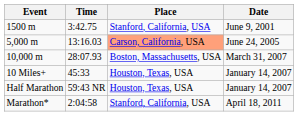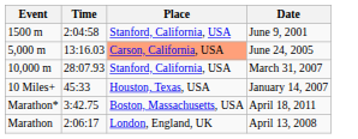 <table class="wikitable">
 <tr>
 <th>Event</th>
 <th>Time</th>
 <th>Place</th>
 <th>Date</th>
 </tr>
 <tr>
 <td>1500 m</td>
-<td>3:42.75</td>
+<td>2:04:58</td>
 <td><a href='#'>Stanford, California</a>, <a href='#'>USA</a></td>
 <td>June 9, 2001</td>
 </tr>
 <tr>
 <td>5,000 m</td>
 <td>13:16.03</td>
 <td style="background: lightsalmon;"><a href='#'>Carson, California</a>, USA</td>
 <td>June 24, 2005</td>
 </tr>
 <tr>
 <td>10,000 m</td>
 <td>28:07.93</td>
-<td><a href='#'>Boston, Massachusetts</a>, USA</td>
+<td><a href='#'>Stanford, California</a>, USA</td>
 <td>March 31, 2007</td>
 </tr>
 <tr>
 <td>10 Miles+</td>
 <td>45:33</td>
 <td><a href='#'>Houston, Texas</a>, USA</td>
 <td>January 14, 2007</td>
 </tr>
 <tr>
-<td>Half Marathon</td>
-<td>59:43 NR</td>
-<td><a href='#'>Houston, Texas</a>, USA</td>
-<td>January 14, 2007</td>
+<td>Marathon*</td>
+<td>3:42.75</td>
+<td><a href='#'>Boston, Massachusetts</a>, USA</td>
+<td>April 18, 2011</td>
 </tr>
 <tr>
-<td>Marathon*</td>
-<td>2:04:58</td>
-<td><a href='#'>Stanford, California</a>, USA</td>
-<td>April 18, 2011</td>
+<td>Marathon</td>
+<td>2:06:17</td>
+<td><a href='#'>London</a>, England, UK</td>
+<td>April 13, 2008</td>
 </tr>
 </table>
